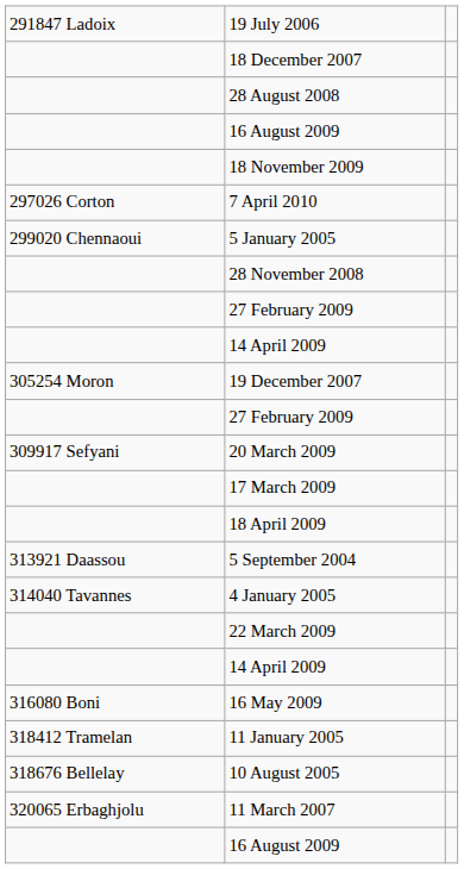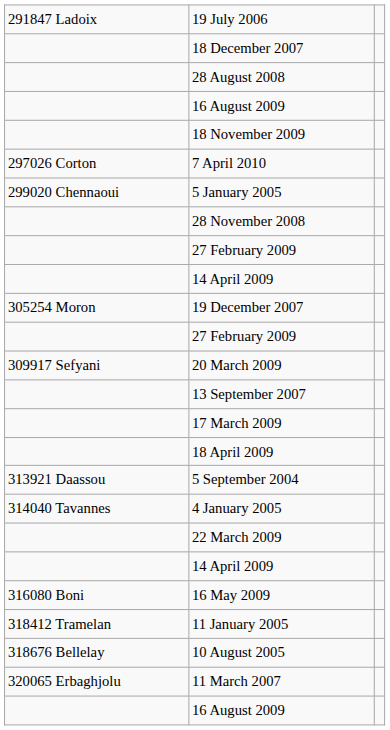 <table class="wikitable" style="font-size: 89%; float: left; width: 26em; margin-right: 1em; height: 700px">
 <tr>
 <td>291847 Ladoix</td>
 <td>19 July 2006</td>
 <td></td>
 </tr>
 <tr>
 <td></td>
 <td>18 December 2007</td>
 <td></td>
 </tr>
 <tr>
 <td></td>
 <td>28 August 2008</td>
 <td></td>
 </tr>
 <tr>
 <td></td>
 <td>16 August 2009</td>
 <td></td>
 </tr>
 <tr>
 <td></td>
 <td>18 November 2009</td>
 <td></td>
 </tr>
 <tr>
 <td>297026 Corton</td>
 <td>7 April 2010</td>
 <td></td>
 </tr>
 <tr>
 <td>299020 Chennaoui</td>
 <td>5 January 2005</td>
 <td></td>
 </tr>
 <tr>
 <td></td>
 <td>28 November 2008</td>
 <td></td>
 </tr>
 <tr>
 <td></td>
 <td>27 February 2009</td>
 <td></td>
 </tr>
 <tr>
 <td></td>
 <td>14 April 2009</td>
 <td></td>
 </tr>
 <tr>
 <td>305254 Moron</td>
 <td>19 December 2007</td>
 <td></td>
 </tr>
 <tr>
 <td></td>
 <td>27 February 2009</td>
 <td></td>
 </tr>
 <tr>
 <td>309917 Sefyani</td>
 <td>20 March 2009</td>
 <td></td>
 </tr>
 <tr>
 <td></td>
+<td>13 September 2007</td>
+<td></td>
+</tr>
+<tr>
+<td></td>
 <td>17 March 2009</td>
 <td></td>
 </tr>
 <tr>
 <td></td>
 <td>18 April 2009</td>
 <td></td>
 </tr>
 <tr>
 <td>313921 Daassou</td>
 <td>5 September 2004</td>
 <td></td>
 </tr>
 <tr>
 <td>314040 Tavannes</td>
 <td>4 January 2005</td>
 <td></td>
 </tr>
 <tr>
 <td></td>
 <td>22 March 2009</td>
 <td></td>
 </tr>
 <tr>
 <td></td>
 <td>14 April 2009</td>
 <td></td>
 </tr>
 <tr>
 <td>316080 Boni</td>
 <td>16 May 2009</td>
 <td></td>
 </tr>
 <tr>
 <td>318412 Tramelan</td>
 <td>11 January 2005</td>
 <td></td>
 </tr>
 <tr>
 <td>318676 Bellelay</td>
 <td>10 August 2005</td>
 <td></td>
 </tr>
 <tr>
 <td>320065 Erbaghjolu</td>
 <td>11 March 2007</td>
 <td></td>
 </tr>
 <tr>
 <td></td>
 <td>16 August 2009</td>
 <td></td>
 </tr>
 </table>
